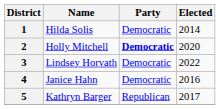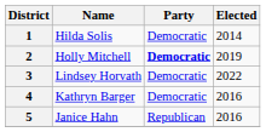 <table class="wikitable" align=center>
 <tr>
 <th>District</th>
 <th>Name</th>
 <th>Party</th>
 <th>Elected</th>
 </tr>
 <tr>
 <th>1</th>
 <td><a href='#'>Hilda Solis</a></td>
 <td><a href='#'>Democratic</a></td>
 <td>2014</td>
 </tr>
 <tr>
 <th>2</th>
 <td><a href='#'>Holly Mitchell</a></td>
 <td><strong><a href='#'>Democratic</a></strong></td>
-<td>2020</td>
+<td>2019</td>
 </tr>
 <tr>
 <th>3</th>
 <td><a href='#'>Lindsey Horvath</a></td>
 <td><a href='#'>Democratic</a></td>
 <td>2022</td>
 </tr>
 <tr>
 <th>4</th>
-<td><a href='#'>Janice Hahn</a></td>
+<td><a href='#'>Kathryn Barger</a></td>
 <td><a href='#'>Democratic</a></td>
 <td>2016</td>
 </tr>
 <tr>
 <th>5</th>
-<td><a href='#'>Kathryn Barger</a></td>
+<td><a href='#'>Janice Hahn</a></td>
 <td><a href='#'>Republican</a></td>
-<td>2017</td>
+<td>2016</td>
 </tr>
 <tr>
 </tr>
 </table>
